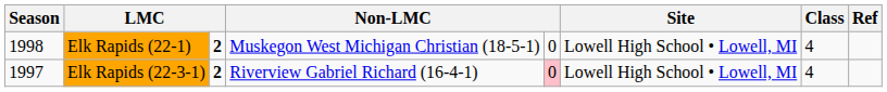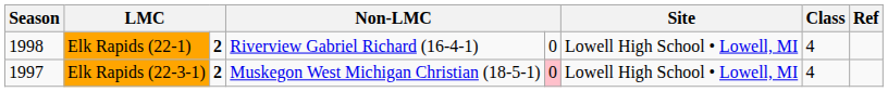 <table class="wikitable collapsible sortable">
 <tr>
 <th>Season</th>
 <th colspan="2">LMC</th>
 <th colspan="2">Non-LMC</th>
 <th>Site</th>
 <th>Class</th>
 <th>Ref</th>
 </tr>
 <tr>
 <td>1998</td>
 <td !align=center style="background:orange;color:black">Elk Rapids (22-1)</td>
 <td><strong>2</strong></td>
-<td><a href='#'>Muskegon West Michigan Christian</a> (18-5-1)</td>
+<td><a href='#'>Riverview Gabriel Richard</a> (16-4-1)</td>
 <td>0</td>
 <td>Lowell High School • <a href='#'>Lowell, MI</a></td>
 <td>4</td>
 <td></td>
 </tr>
 <tr>
 <td>1997</td>
 <td !align=center style="background:orange;color:black">Elk Rapids (22-3-1)</td>
 <td><strong>2</strong></td>
-<td><a href='#'>Riverview Gabriel Richard</a> (16-4-1)</td>
+<td><a href='#'>Muskegon West Michigan Christian</a> (18-5-1)</td>
 <td style="background: pink;">0</td>
 <td>Lowell High School • <a href='#'>Lowell, MI</a></td>
 <td>4</td>
 <td></td>
 </tr>
 </table>
